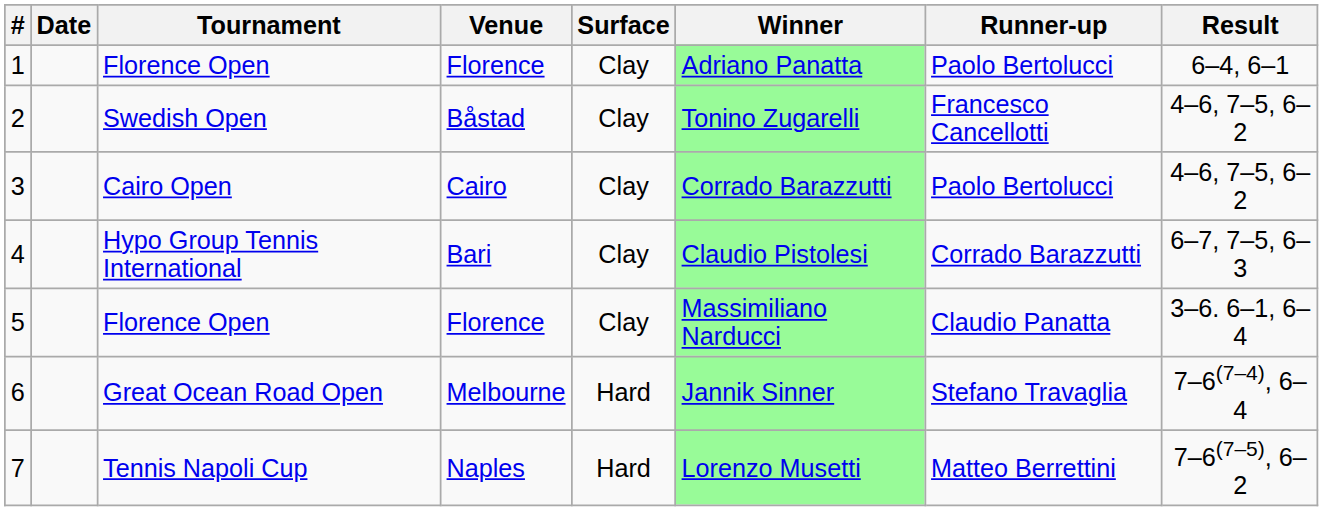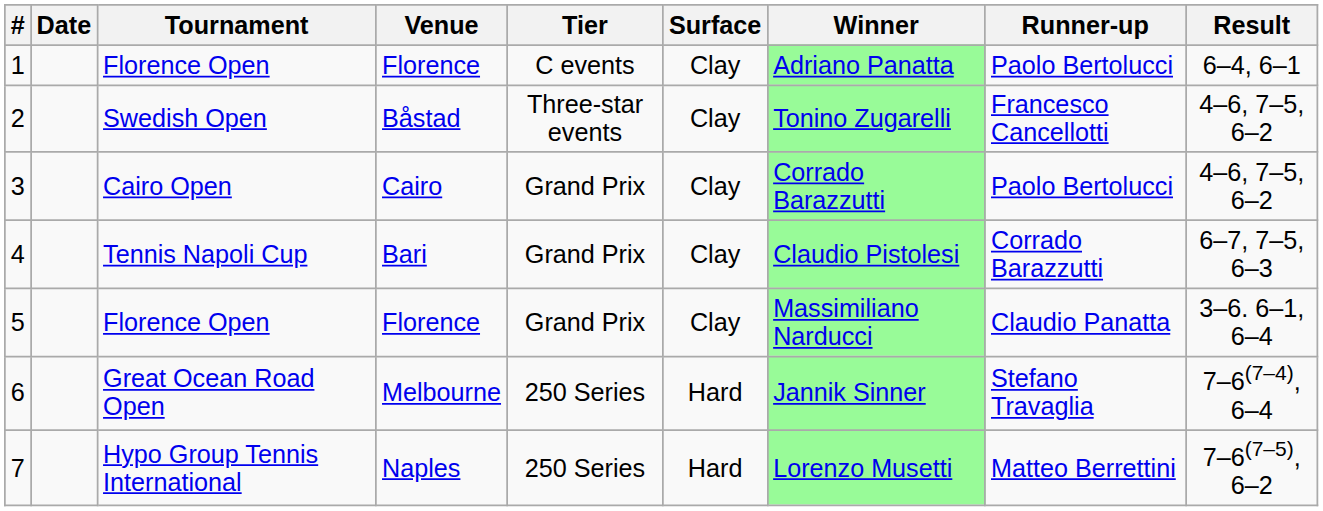 <table class="wikitable" width=85% style="font-size:90%; text-align:center;">
 <tr>
 <th>#</th>
 <th>Date</th>
 <th>Tournament</th>
 <th>Venue</th>
+<th>Tier</th>
 <th>Surface</th>
 <th>Winner</th>
 <th>Runner-up</th>
 <th>Result</th>
 </tr>
 <tr>
 <td>1</td>
 <td></td>
 <td align=left><a href='#'>Florence Open</a></td>
 <td align=left> <a href='#'>Florence</a></td>
+<td>C events</td>
 <td>Clay</td>
 <td align=left bgcolor=palegreen><a href='#'>Adriano Panatta</a></td>
 <td align=left><a href='#'>Paolo Bertolucci</a></td>
 <td>6–4, 6–1</td>
 </tr>
 <tr>
 <td>2</td>
 <td><a href='#'></a></td>
 <td align=left><a href='#'>Swedish Open</a></td>
 <td align=left> <a href='#'>Båstad</a></td>
+<td>Three-star events</td>
 <td>Clay</td>
 <td align=left bgcolor=palegreen><a href='#'>Tonino Zugarelli</a></td>
 <td align=left><a href='#'>Francesco Cancellotti</a></td>
 <td>4–6, 7–5, 6–2</td>
 </tr>
 <tr>
 <td>3</td>
 <td><a href='#'></a></td>
 <td align=left><a href='#'>Cairo Open</a></td>
 <td align=left> <a href='#'>Cairo</a></td>
+<td>Grand Prix</td>
 <td>Clay</td>
 <td align=left bgcolor=palegreen><a href='#'>Corrado Barazzutti</a></td>
 <td align=left><a href='#'>Paolo Bertolucci</a></td>
 <td>4–6, 7–5, 6–2</td>
 </tr>
 <tr>
 <td>4</td>
 <td><a href='#'></a></td>
-<td align=left><a href='#'>Hypo Group Tennis International</a></td>
+<td align=left><a href='#'>Tennis Napoli Cup</a></td>
 <td align=left> <a href='#'>Bari</a></td>
+<td>Grand Prix</td>
 <td>Clay</td>
 <td align=left bgcolor=palegreen><a href='#'>Claudio Pistolesi</a></td>
 <td align=left><a href='#'>Corrado Barazzutti</a></td>
 <td>6–7, 7–5, 6–3</td>
 </tr>
 <tr>
 <td>5</td>
 <td></td>
 <td align=left><a href='#'>Florence Open</a></td>
 <td align=left> <a href='#'>Florence</a></td>
+<td>Grand Prix</td>
 <td>Clay</td>
 <td align=left bgcolor=palegreen><a href='#'>Massimiliano Narducci</a></td>
 <td align=left><a href='#'>Claudio Panatta</a></td>
 <td>3–6. 6–1, 6–4</td>
 </tr>
 <tr>
 <td>6</td>
 <td><a href='#'></a></td>
 <td align=left><a href='#'>Great Ocean Road Open</a></td>
 <td align=left> <a href='#'>Melbourne</a></td>
+<td>250 Series</td>
 <td>Hard</td>
 <td align=left bgcolor=palegreen><a href='#'>Jannik Sinner</a></td>
 <td align=left><a href='#'>Stefano Travaglia</a></td>
 <td>7–6<sup>(7–4)</sup>, 6–4</td>
 </tr>
 <tr>
 <td>7</td>
 <td><a href='#'></a></td>
-<td align=left><a href='#'>Tennis Napoli Cup</a></td>
+<td align=left><a href='#'>Hypo Group Tennis International</a></td>
 <td align=left> <a href='#'>Naples</a></td>
+<td>250 Series</td>
 <td>Hard</td>
 <td align=left bgcolor=palegreen><a href='#'>Lorenzo Musetti</a></td>
 <td align=left><a href='#'>Matteo Berrettini</a></td>
 <td>7–6<sup>(7–5)</sup>, 6–2</td>
 </tr>
 </table>
